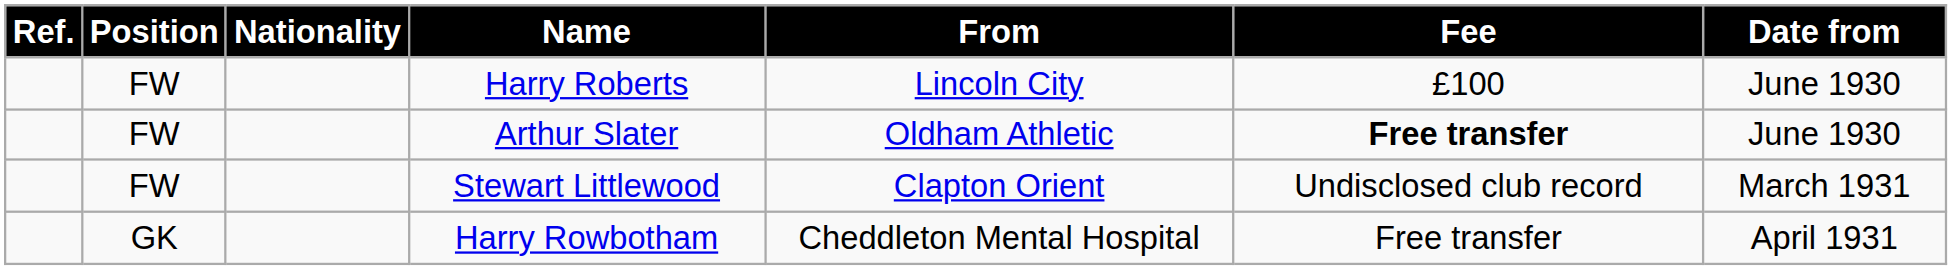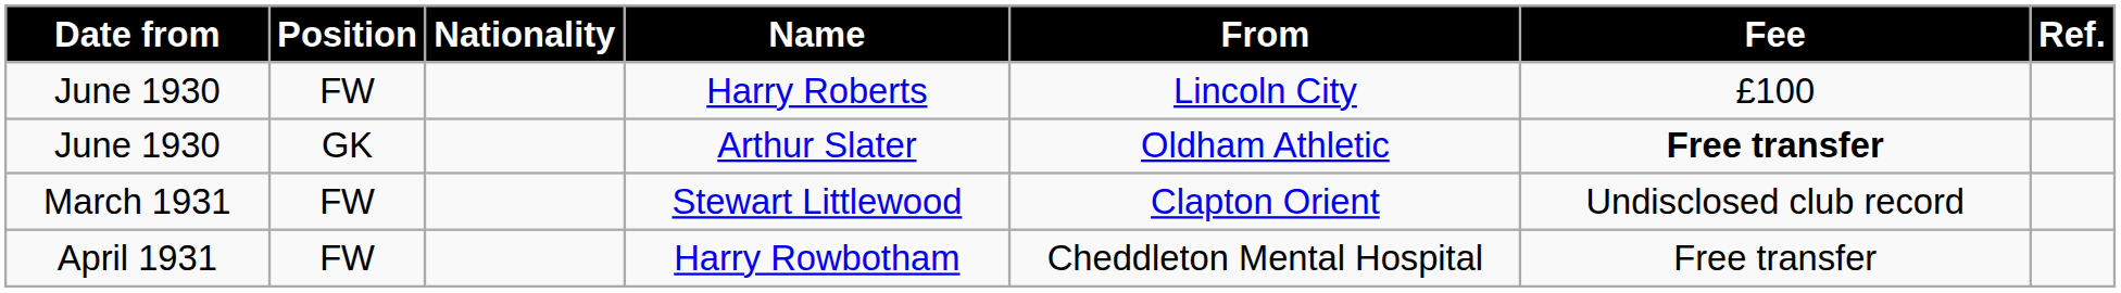 <table class="wikitable" style="text-align:center; font-size:90%; ">
 <tr>
-<th style="background:#000000; color:white; width:25px;">Ref.</th>
+<th style="background:#000000; color:white; width:100px;">Date from</th>
 <th style="background:#000000; color:white; width:50px;">Position</th>
 <th style="background:#000000; color:white; width:50px;">Nationality</th>
 <th style="background:#000000; color:white; width:150px;">Name</th>
 <th style="background:#000000; color:white; width:200px;">From</th>
 <th style="background:#000000; color:white; width:200px;">Fee</th>
-<th style="background:#000000; color:white; width:100px;">Date from</th>
+<th style="background:#000000; color:white; width:25px;">Ref.</th>
 </tr>
 <tr>
-<td></td>
+<td>June 1930</td>
 <td>FW</td>
 <td></td>
 <td><a href='#'>Harry Roberts</a></td>
 <td><a href='#'>Lincoln City</a></td>
 <td>£100</td>
-<td>June 1930</td>
+<td></td>
 </tr>
 <tr>
-<td></td>
-<td>FW</td>
+<td>June 1930</td>
+<td>GK</td>
 <td></td>
 <td><a href='#'>Arthur Slater</a></td>
 <td><a href='#'>Oldham Athletic</a></td>
 <td><strong>Free transfer</strong></td>
-<td>June 1930</td>
+<td></td>
 </tr>
 <tr>
-<td></td>
+<td>March 1931</td>
 <td>FW</td>
 <td></td>
 <td><a href='#'>Stewart Littlewood</a></td>
 <td><a href='#'>Clapton Orient</a></td>
 <td>Undisclosed club record</td>
-<td>March 1931</td>
+<td></td>
 </tr>
 <tr>
-<td></td>
-<td>GK</td>
+<td>April 1931</td>
+<td>FW</td>
 <td></td>
 <td><a href='#'>Harry Rowbotham</a></td>
 <td>Cheddleton Mental Hospital</td>
 <td>Free transfer</td>
-<td>April 1931</td>
+<td></td>
 </tr>
 </table>
